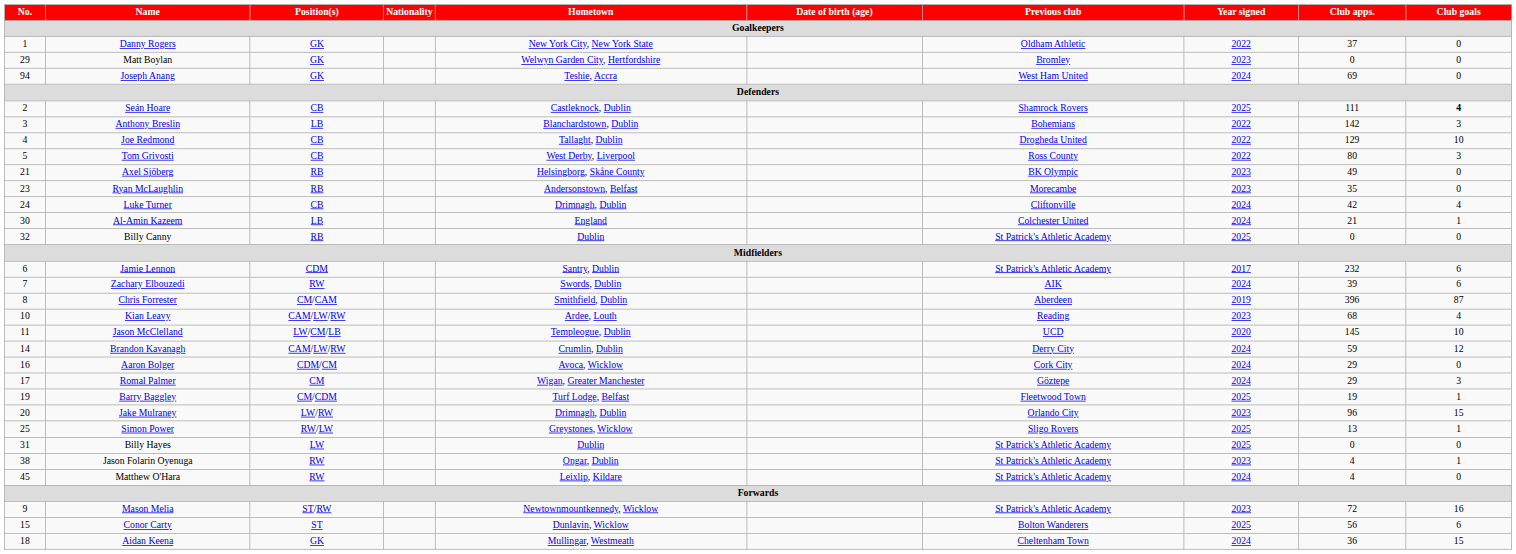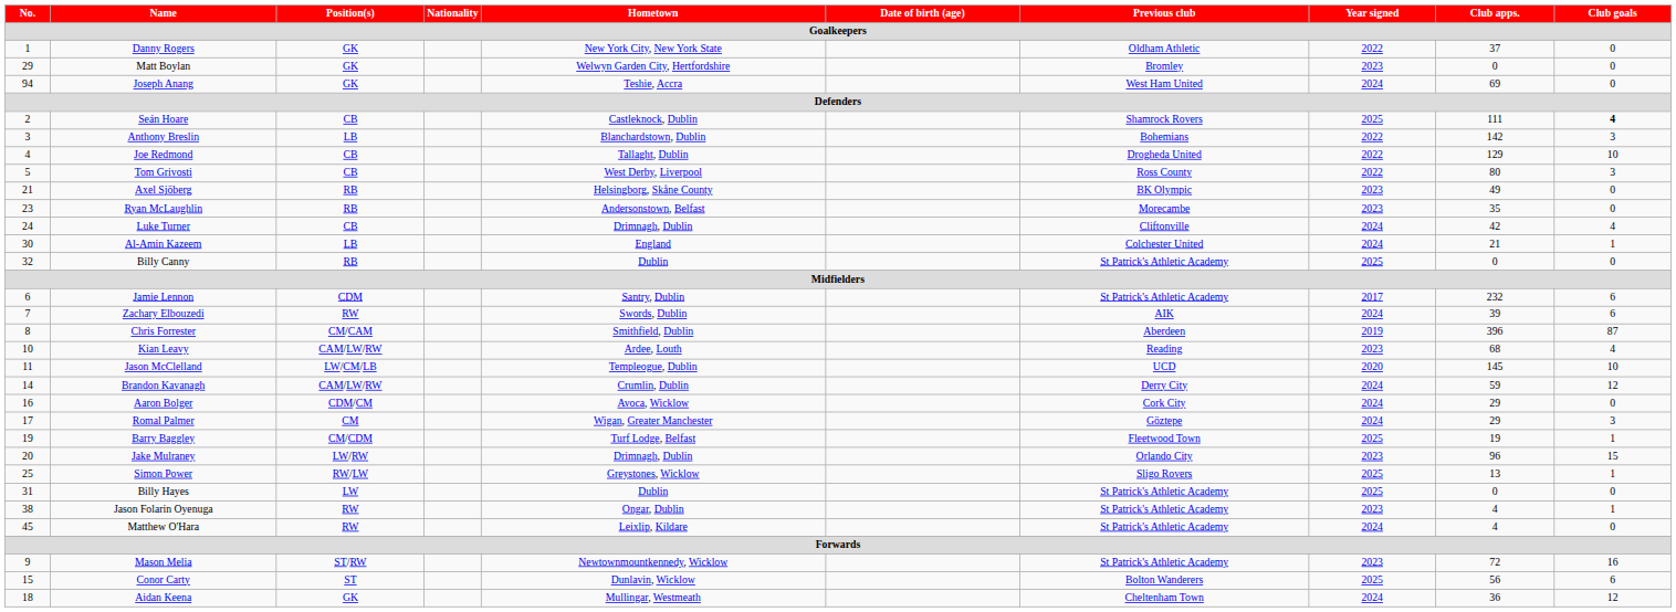 <table class="wikitable" style="text-align:center;font-size:80%;width:100%">
 <tr>
 <th style="background:red;color:white">No.</th>
 <th style="background:red;color:white">Name</th>
 <th style="background:red;color:white">Position(s)</th>
 <th style="background:red;color:white;width:55px">Nationality</th>
 <th style="background:red;color:white">Hometown</th>
 <th style="background:red;color:white">Date of birth (age)</th>
 <th style="background:red;color:white">Previous club</th>
 <th style="background:red;color:white">Year signed</th>
 <th style="background:red;color:white">Club apps.</th>
 <th style="background:red;color:white">Club goals</th>
 </tr>
 <tr>
 <th colspan="14" style="background:#dcdcdc">Goalkeepers</th>
 </tr>
 <tr>
 <td>1</td>
 <td><a href='#'>Danny Rogers</a></td>
 <td><a href='#'>GK</a></td>
 <td></td>
 <td> <a href='#'>New York City</a>, <a href='#'>New York State</a></td>
 <td></td>
 <td> <a href='#'>Oldham Athletic</a></td>
 <td><a href='#'>2022</a></td>
 <td>37</td>
 <td>0</td>
 </tr>
 <tr>
 <td>29</td>
 <td>Matt Boylan</td>
 <td><a href='#'>GK</a></td>
 <td></td>
 <td> <a href='#'>Welwyn Garden City</a>, <a href='#'>Hertfordshire</a></td>
 <td></td>
 <td> <a href='#'>Bromley</a></td>
 <td><a href='#'>2023</a></td>
 <td>0</td>
 <td>0</td>
 </tr>
 <tr>
 <td>94</td>
 <td><a href='#'>Joseph Anang</a></td>
 <td><a href='#'>GK</a></td>
 <td></td>
 <td><a href='#'>Teshie</a>, <a href='#'>Accra</a></td>
 <td></td>
 <td> <a href='#'>West Ham United</a></td>
 <td><a href='#'>2024</a></td>
 <td>69</td>
 <td>0</td>
 </tr>
 <tr>
 <th colspan="14" style="background:#dcdcdc">Defenders</th>
 </tr>
 <tr>
 <td>2</td>
 <td><a href='#'>Seán Hoare</a></td>
 <td><a href='#'>CB</a></td>
 <td></td>
 <td><a href='#'>Castleknock</a>, <a href='#'>Dublin</a></td>
 <td></td>
 <td> <a href='#'>Shamrock Rovers</a></td>
 <td><a href='#'>2025</a></td>
 <td>111</td>
 <td><strong>4</strong></td>
 </tr>
 <tr>
 <td>3</td>
 <td><a href='#'>Anthony Breslin</a></td>
 <td><a href='#'>LB</a></td>
 <td></td>
 <td><a href='#'>Blanchardstown</a>, <a href='#'>Dublin</a></td>
 <td></td>
 <td> <a href='#'>Bohemians</a></td>
 <td><a href='#'>2022</a></td>
 <td>142</td>
 <td>3</td>
 </tr>
 <tr>
 <td>4</td>
 <td><a href='#'>Joe Redmond</a></td>
 <td><a href='#'>CB</a></td>
 <td></td>
 <td><a href='#'>Tallaght</a>, <a href='#'>Dublin</a></td>
 <td></td>
 <td> <a href='#'>Drogheda United</a></td>
 <td><a href='#'>2022</a></td>
 <td>129</td>
 <td>10</td>
 </tr>
 <tr>
 <td>5</td>
 <td><a href='#'>Tom Grivosti</a></td>
 <td><a href='#'>CB</a></td>
 <td></td>
 <td><a href='#'>West Derby</a>, <a href='#'>Liverpool</a></td>
 <td></td>
 <td> <a href='#'>Ross County</a></td>
 <td><a href='#'>2022</a></td>
 <td>80</td>
 <td>3</td>
 </tr>
 <tr>
 <td>21</td>
 <td><a href='#'>Axel Sjöberg</a></td>
 <td><a href='#'>RB</a></td>
 <td></td>
 <td><a href='#'>Helsingborg</a>, <a href='#'>Skåne County</a></td>
 <td></td>
 <td> <a href='#'>BK Olympic</a></td>
 <td><a href='#'>2023</a></td>
 <td>49</td>
 <td>0</td>
 </tr>
 <tr>
 <td>23</td>
 <td><a href='#'>Ryan McLaughlin</a></td>
 <td><a href='#'>RB</a></td>
 <td></td>
 <td><a href='#'>Andersonstown</a>, <a href='#'>Belfast</a></td>
 <td></td>
 <td> <a href='#'>Morecambe</a></td>
 <td><a href='#'>2023</a></td>
 <td>35</td>
 <td>0</td>
 </tr>
 <tr>
 <td>24</td>
 <td><a href='#'>Luke Turner</a></td>
 <td><a href='#'>CB</a></td>
 <td></td>
 <td><a href='#'>Drimnagh</a>, <a href='#'>Dublin</a></td>
 <td></td>
 <td> <a href='#'>Cliftonville</a></td>
 <td><a href='#'>2024</a></td>
 <td>42</td>
 <td>4</td>
 </tr>
 <tr>
 <td>30</td>
 <td><a href='#'>Al-Amin Kazeem</a></td>
 <td><a href='#'>LB</a></td>
 <td></td>
 <td><a href='#'>England</a></td>
 <td></td>
 <td> <a href='#'>Colchester United</a></td>
 <td><a href='#'>2024</a></td>
 <td>21</td>
 <td>1</td>
 </tr>
 <tr>
 <td>32</td>
 <td>Billy Canny</td>
 <td><a href='#'>RB</a></td>
 <td></td>
 <td><a href='#'>Dublin</a></td>
 <td></td>
 <td> <a href='#'>St Patrick's Athletic Academy</a></td>
 <td><a href='#'>2025</a></td>
 <td>0</td>
 <td>0</td>
 </tr>
 <tr>
 <th colspan="14" style="background:#dcdcdc">Midfielders</th>
 </tr>
 <tr>
 <td>6</td>
 <td><a href='#'>Jamie Lennon</a></td>
 <td><a href='#'>CDM</a></td>
 <td></td>
 <td><a href='#'>Santry</a>, <a href='#'>Dublin</a></td>
 <td></td>
 <td> <a href='#'>St Patrick's Athletic Academy</a></td>
 <td><a href='#'>2017</a></td>
 <td>232</td>
 <td>6</td>
 </tr>
 <tr>
 <td>7</td>
 <td><a href='#'>Zachary Elbouzedi</a></td>
 <td><a href='#'>RW</a></td>
 <td></td>
 <td><a href='#'>Swords</a>, <a href='#'>Dublin</a></td>
 <td></td>
 <td> <a href='#'>AIK</a></td>
 <td><a href='#'>2024</a></td>
 <td>39</td>
 <td>6</td>
 </tr>
 <tr>
 <td>8</td>
 <td><a href='#'>Chris Forrester</a></td>
 <td><a href='#'>CM</a>/<a href='#'>CAM</a></td>
 <td></td>
 <td><a href='#'>Smithfield</a>, <a href='#'>Dublin</a></td>
 <td></td>
 <td> <a href='#'>Aberdeen</a></td>
 <td><a href='#'>2019</a></td>
 <td>396</td>
 <td>87</td>
 </tr>
 <tr>
 <td>10</td>
 <td><a href='#'>Kian Leavy</a></td>
 <td><a href='#'>CAM</a>/<a href='#'>LW</a>/<a href='#'>RW</a></td>
 <td></td>
 <td><a href='#'>Ardee</a>, <a href='#'>Louth</a></td>
 <td></td>
 <td> <a href='#'>Reading</a></td>
 <td><a href='#'>2023</a></td>
 <td>68</td>
 <td>4</td>
 </tr>
 <tr>
 <td>11</td>
 <td><a href='#'>Jason McClelland</a></td>
 <td><a href='#'>LW</a>/<a href='#'>CM</a>/<a href='#'>LB</a></td>
 <td></td>
 <td><a href='#'>Templeogue</a>, <a href='#'>Dublin</a></td>
 <td></td>
 <td> <a href='#'>UCD</a></td>
 <td><a href='#'>2020</a></td>
 <td>145</td>
 <td>10</td>
 </tr>
 <tr>
 <td>14</td>
 <td><a href='#'>Brandon Kavanagh</a></td>
 <td><a href='#'>CAM</a>/<a href='#'>LW</a>/<a href='#'>RW</a></td>
 <td></td>
 <td><a href='#'>Crumlin</a>, <a href='#'>Dublin</a></td>
 <td></td>
 <td> <a href='#'>Derry City</a></td>
 <td><a href='#'>2024</a></td>
 <td>59</td>
 <td>12</td>
 </tr>
 <tr>
 <td>16</td>
 <td><a href='#'>Aaron Bolger</a></td>
 <td><a href='#'>CDM</a>/<a href='#'>CM</a></td>
 <td></td>
 <td><a href='#'>Avoca</a>, <a href='#'>Wicklow</a></td>
 <td></td>
 <td> <a href='#'>Cork City</a></td>
 <td><a href='#'>2024</a></td>
 <td>29</td>
 <td>0</td>
 </tr>
 <tr>
 <td>17</td>
 <td><a href='#'>Romal Palmer</a></td>
 <td><a href='#'>CM</a></td>
 <td></td>
 <td><a href='#'>Wigan</a>, <a href='#'>Greater Manchester</a></td>
 <td></td>
 <td> <a href='#'>Göztepe</a></td>
 <td><a href='#'>2024</a></td>
 <td>29</td>
 <td>3</td>
 </tr>
 <tr>
 <td>19</td>
 <td><a href='#'>Barry Baggley</a></td>
 <td><a href='#'>CM</a>/<a href='#'>CDM</a></td>
 <td></td>
 <td><a href='#'>Turf Lodge</a>, <a href='#'>Belfast</a></td>
 <td></td>
 <td> <a href='#'>Fleetwood Town</a></td>
 <td><a href='#'>2025</a></td>
 <td>19</td>
 <td>1</td>
 </tr>
 <tr>
 <td>20</td>
 <td><a href='#'>Jake Mulraney</a></td>
 <td><a href='#'>LW</a>/<a href='#'>RW</a></td>
 <td></td>
 <td><a href='#'>Drimnagh</a>, <a href='#'>Dublin</a></td>
 <td></td>
 <td> <a href='#'>Orlando City</a></td>
 <td><a href='#'>2023</a></td>
 <td>96</td>
 <td>15</td>
 </tr>
 <tr>
 <td>25</td>
 <td><a href='#'>Simon Power</a></td>
 <td><a href='#'>RW</a>/<a href='#'>LW</a></td>
 <td></td>
 <td><a href='#'>Greystones</a>, <a href='#'>Wicklow</a></td>
 <td></td>
 <td> <a href='#'>Sligo Rovers</a></td>
 <td><a href='#'>2025</a></td>
 <td>13</td>
 <td>1</td>
 </tr>
 <tr>
 <td>31</td>
 <td>Billy Hayes</td>
 <td><a href='#'>LW</a></td>
 <td></td>
 <td><a href='#'>Dublin</a></td>
 <td></td>
 <td> <a href='#'>St Patrick's Athletic Academy</a></td>
 <td><a href='#'>2025</a></td>
 <td>0</td>
 <td>0</td>
 </tr>
 <tr>
 <td>38</td>
 <td>Jason Folarin Oyenuga</td>
 <td><a href='#'>RW</a></td>
 <td></td>
 <td><a href='#'>Ongar</a>, <a href='#'>Dublin</a></td>
 <td></td>
 <td> <a href='#'>St Patrick's Athletic Academy</a></td>
 <td><a href='#'>2023</a></td>
 <td>4</td>
 <td>1</td>
 </tr>
 <tr>
 <td>45</td>
 <td>Matthew O'Hara</td>
 <td><a href='#'>RW</a></td>
 <td></td>
 <td><a href='#'>Leixlip</a>, <a href='#'>Kildare</a></td>
 <td></td>
 <td> <a href='#'>St Patrick's Athletic Academy</a></td>
 <td><a href='#'>2024</a></td>
 <td>4</td>
 <td>0</td>
 </tr>
 <tr>
 <th colspan="14" style="background:#dcdcdc">Forwards</th>
 </tr>
 <tr>
 <td>9</td>
 <td><a href='#'>Mason Melia</a></td>
 <td><a href='#'>ST</a>/<a href='#'>RW</a></td>
 <td></td>
 <td><a href='#'>Newtownmountkennedy</a>, <a href='#'>Wicklow</a></td>
 <td></td>
 <td> <a href='#'>St Patrick's Athletic Academy</a></td>
 <td><a href='#'>2023</a></td>
 <td>72</td>
 <td>16</td>
 </tr>
 <tr>
 <td>15</td>
 <td><a href='#'>Conor Carty</a></td>
 <td><a href='#'>ST</a></td>
 <td></td>
 <td><a href='#'>Dunlavin</a>, <a href='#'>Wicklow</a></td>
 <td></td>
 <td> <a href='#'>Bolton Wanderers</a></td>
 <td><a href='#'>2025</a></td>
 <td>56</td>
 <td>6</td>
 </tr>
 <tr>
 <td>18</td>
 <td><a href='#'>Aidan Keena</a></td>
 <td><a href='#'>GK</a></td>
 <td></td>
 <td><a href='#'>Mullingar</a>, <a href='#'>Westmeath</a></td>
 <td></td>
 <td> <a href='#'>Cheltenham Town</a></td>
 <td><a href='#'>2024</a></td>
 <td>36</td>
-<td>15</td>
+<td>12</td>
 </tr>
 </table>
